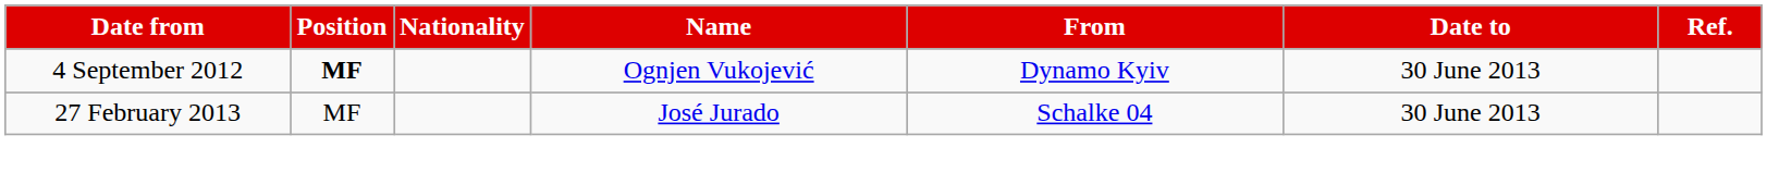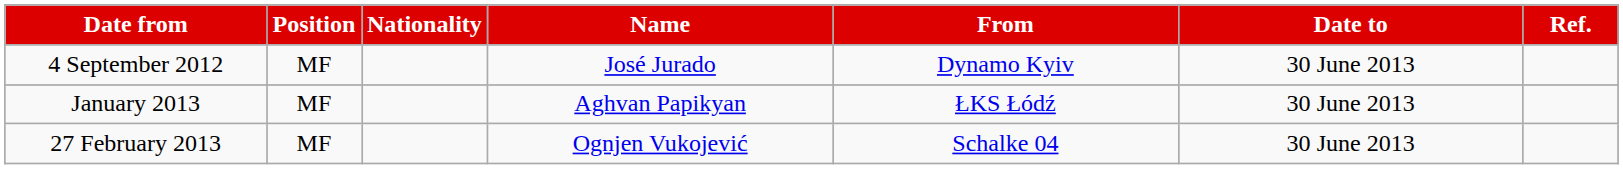 <table class="wikitable" style="text-align:center; font-size:90%; ">
 <tr>
 <th style="background:#DD0000; color:white; width:150px;">Date from</th>
 <th style="background:#DD0000; color:white; width:50px;">Position</th>
 <th style="background:#DD0000; color:white; width:50px;">Nationality</th>
 <th style="background:#DD0000; color:white; width:200px;">Name</th>
 <th style="background:#DD0000; color:white; width:200px;">From</th>
 <th style="background:#DD0000; color:white; width:200px;">Date to</th>
 <th style="background:#DD0000; color:white; width:50px;">Ref.</th>
 </tr>
 <tr>
 <td>4 September 2012</td>
-<td><strong>MF</strong></td>
+<td>MF</td>
 <td></td>
-<td><a href='#'>Ognjen Vukojević</a></td>
+<td><a href='#'>José Jurado</a></td>
 <td><a href='#'>Dynamo Kyiv</a></td>
+<td>30 June 2013</td>
+<td></td>
+</tr>
+<tr>
+<td>January 2013</td>
+<td>MF</td>
+<td></td>
+<td><a href='#'>Aghvan Papikyan</a></td>
+<td><a href='#'>ŁKS Łódź</a></td>
 <td>30 June 2013</td>
 <td></td>
 </tr>
 <tr>
 <td>27 February 2013</td>
 <td>MF</td>
 <td></td>
-<td><a href='#'>José Jurado</a></td>
+<td><a href='#'>Ognjen Vukojević</a></td>
 <td><a href='#'>Schalke 04</a></td>
 <td>30 June 2013</td>
 <td></td>
 </tr>
 </table>
